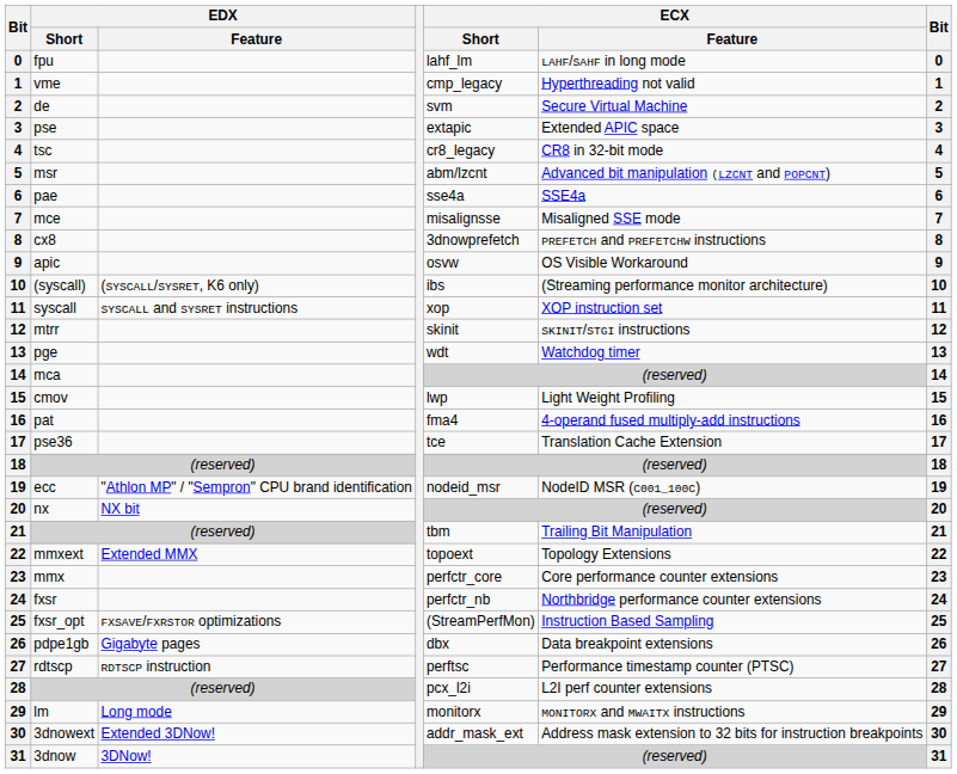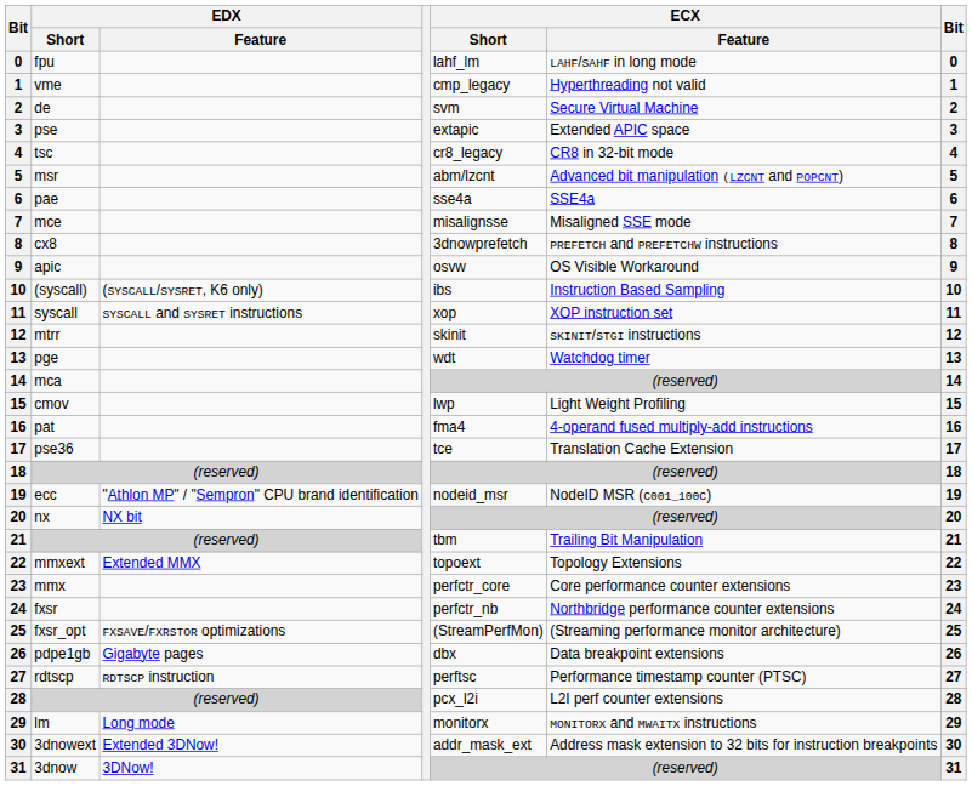 <table class="wikitable">
 <tr>
 <th rowspan=2>Bit</th>
 <th colspan=2>EDX</th>
 <th scope="col" style="width: 0.5em; border-spacing:0; padding:0px" rowspan="34"></th>
 <th colspan=2>ECX</th>
 <th rowspan=2>Bit</th>
 </tr>
 <tr>
 <th>Short</th>
 <th>Feature</th>
 <th>Short</th>
 <th>Feature</th>
 </tr>
 <tr>
 <th>0</th>
 <td>fpu</td>
 <td></td>
 <td>lahf_lm</td>
 <td><code>LAHF</code>/<code>SAHF</code> in long mode</td>
 <th>0</th>
 </tr>
 <tr>
 <th>1</th>
 <td>vme</td>
 <td></td>
 <td>cmp_legacy</td>
 <td><a href='#'>Hyperthreading</a> not valid</td>
 <th>1</th>
 </tr>
 <tr>
 <th>2</th>
 <td>de</td>
 <td></td>
 <td>svm</td>
 <td><a href='#'>Secure Virtual Machine</a></td>
 <th>2</th>
 </tr>
 <tr>
 <th>3</th>
 <td>pse</td>
 <td></td>
 <td>extapic</td>
 <td>Extended <a href='#'>APIC</a> space</td>
 <th>3</th>
 </tr>
 <tr>
 <th>4</th>
 <td>tsc</td>
 <td></td>
 <td>cr8_legacy</td>
 <td><a href='#'>CR8</a> in 32-bit mode</td>
 <th>4</th>
 </tr>
 <tr>
 <th>5</th>
 <td>msr</td>
 <td></td>
 <td>abm/lzcnt</td>
 <td><a href='#'>Advanced bit manipulation</a> <code>(<a href='#'>LZCNT</a></code> and <code><a href='#'>POPCNT</a></code>)</td>
 <th>5</th>
 </tr>
 <tr>
 <th>6</th>
 <td>pae</td>
 <td></td>
 <td>sse4a</td>
 <td><a href='#'>SSE4a</a></td>
 <th>6</th>
 </tr>
 <tr>
 <th>7</th>
 <td>mce</td>
 <td></td>
 <td>misalignsse</td>
 <td>Misaligned <a href='#'>SSE</a> mode</td>
 <th>7</th>
 </tr>
 <tr>
 <th>8</th>
 <td>cx8</td>
 <td></td>
 <td>3dnowprefetch</td>
 <td><code>PREFETCH</code> and <code>PREFETCHW</code> instructions</td>
 <th>8</th>
 </tr>
 <tr>
 <th>9</th>
 <td>apic</td>
 <td></td>
 <td>osvw</td>
 <td>OS Visible Workaround</td>
 <th>9</th>
 </tr>
 <tr>
 <th>10</th>
 <td>(syscall)</td>
 <td>(<code>SYSCALL</code>/<code>SYSRET</code>, K6 only)</td>
 <td>ibs</td>
-<td>(Streaming performance monitor architecture)</td>
+<td><a href='#'>Instruction Based Sampling</a></td>
 <th>10</th>
 </tr>
 <tr>
 <th>11</th>
 <td>syscall</td>
 <td><code>SYSCALL</code> and <code>SYSRET</code> instructions</td>
 <td>xop</td>
 <td><a href='#'>XOP instruction set</a></td>
 <th>11</th>
 </tr>
 <tr>
 <th>12</th>
 <td>mtrr</td>
 <td></td>
 <td>skinit</td>
 <td><code>SKINIT</code>/<code>STGI</code> instructions</td>
 <th>12</th>
 </tr>
 <tr>
 <th>13</th>
 <td>pge</td>
 <td></td>
 <td>wdt</td>
 <td><a href='#'>Watchdog timer</a></td>
 <th>13</th>
 </tr>
 <tr>
 <th>14</th>
 <td>mca</td>
 <td></td>
 <td colspan="2" style="text-align:center; background:lightgrey;"><em>(reserved)</em></td>
 <th>14</th>
 </tr>
 <tr>
 <th>15</th>
 <td>cmov</td>
 <td></td>
 <td>lwp</td>
 <td>Light Weight Profiling</td>
 <th>15</th>
 </tr>
 <tr>
 <th>16</th>
 <td>pat</td>
 <td></td>
 <td>fma4</td>
 <td><a href='#'>4-operand fused multiply-add instructions</a></td>
 <th>16</th>
 </tr>
 <tr>
 <th>17</th>
 <td>pse36</td>
 <td></td>
 <td>tce</td>
 <td>Translation Cache Extension</td>
 <th>17</th>
 </tr>
 <tr>
 <th>18</th>
 <td colspan="2" style="text-align:center; background:lightgrey;"><em>(reserved)</em></td>
 <td colspan="2" style="text-align:center; background:lightgrey;"><em>(reserved)</em></td>
 <th>18</th>
 </tr>
 <tr>
 <th>19</th>
 <td>ecc</td>
 <td>"<a href='#'>Athlon MP</a>" / "<a href='#'>Sempron</a>" CPU brand identification</td>
 <td>nodeid_msr</td>
 <td>NodeID MSR (<code>C001_100C</code>)</td>
 <th>19</th>
 </tr>
 <tr>
 <th>20</th>
 <td>nx</td>
 <td><a href='#'>NX bit</a></td>
 <td colspan="2" style="text-align:center; background:lightgrey;"><em>(reserved)</em></td>
 <th>20</th>
 </tr>
 <tr>
 <th>21</th>
 <td colspan="2" style="text-align:center; background:lightgrey;"><em>(reserved)</em></td>
 <td>tbm</td>
 <td><a href='#'>Trailing Bit Manipulation</a></td>
 <th>21</th>
 </tr>
 <tr>
 <th>22</th>
 <td>mmxext</td>
 <td><a href='#'>Extended MMX</a></td>
 <td>topoext</td>
 <td>Topology Extensions</td>
 <th>22</th>
 </tr>
 <tr>
 <th>23</th>
 <td>mmx</td>
 <td></td>
 <td>perfctr_core</td>
 <td>Core performance counter extensions</td>
 <th>23</th>
 </tr>
 <tr>
 <th>24</th>
 <td>fxsr</td>
 <td></td>
 <td>perfctr_nb</td>
 <td><a href='#'>Northbridge</a> performance counter extensions</td>
 <th>24</th>
 </tr>
 <tr>
 <th>25</th>
 <td>fxsr_opt</td>
 <td><code>FXSAVE</code>/<code>FXRSTOR</code> optimizations</td>
 <td>(StreamPerfMon)</td>
-<td><a href='#'>Instruction Based Sampling</a></td>
+<td>(Streaming performance monitor architecture)</td>
 <th>25</th>
 </tr>
 <tr>
 <th>26</th>
 <td>pdpe1gb</td>
 <td><a href='#'>Gigabyte</a> pages</td>
 <td>dbx</td>
 <td>Data breakpoint extensions</td>
 <th>26</th>
 </tr>
 <tr>
 <th>27</th>
 <td>rdtscp</td>
 <td><code>RDTSCP</code> instruction</td>
 <td>perftsc</td>
 <td>Performance timestamp counter (PTSC) </td>
 <th>27</th>
 </tr>
 <tr>
 <th>28</th>
 <td colspan="2" style="text-align:center; background:lightgrey;"><em>(reserved)</em></td>
 <td>pcx_l2i</td>
 <td>L2I perf counter extensions</td>
 <th>28</th>
 </tr>
 <tr>
 <th>29</th>
 <td>lm</td>
 <td><a href='#'>Long mode</a></td>
 <td>monitorx</td>
 <td><code>MONITORX</code> and <code>MWAITX</code> instructions</td>
 <th>29</th>
 </tr>
 <tr>
 <th>30</th>
 <td>3dnowext</td>
 <td><a href='#'>Extended 3DNow!</a></td>
 <td>addr_mask_ext</td>
 <td>Address mask extension to 32 bits for instruction breakpoints</td>
 <th>30</th>
 </tr>
 <tr>
 <th>31</th>
 <td>3dnow</td>
 <td><a href='#'>3DNow!</a></td>
 <td colspan="2" style="text-align:center; background:lightgrey;"><em>(reserved)</em> </td>
 <th>31</th>
 </tr>
 </table>
